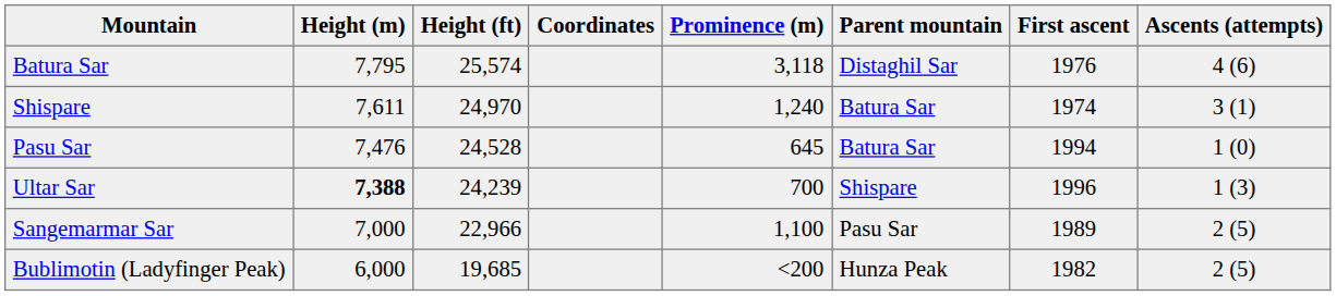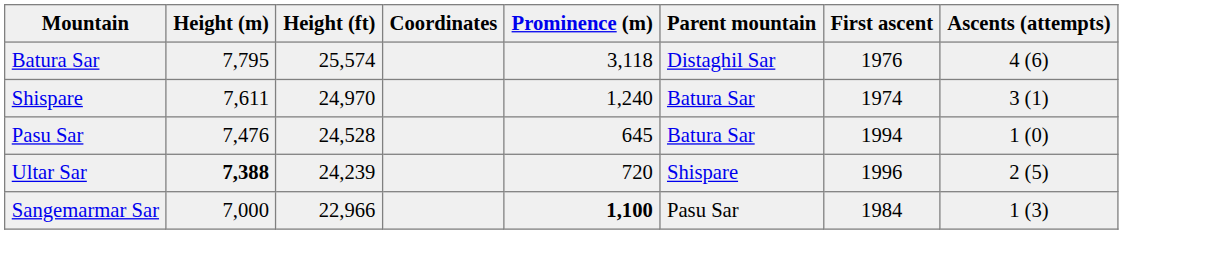 <table border=1 cellspacing=0 cellpadding=5 style="border-collapse: collapse; background:#f0f0f0;">
 <tr>
 <th>Mountain</th>
 <th>Height (m)</th>
 <th>Height (ft)</th>
 <th>Coordinates</th>
 <th><a href='#'>Prominence</a> (m)</th>
 <th>Parent mountain</th>
 <th>First ascent</th>
 <th>Ascents (attempts) </th>
 </tr>
 <tr>
 <td><a href='#'>Batura Sar</a> </td>
 <td align=right>7,795</td>
 <td align=right>25,574</td>
 <td></td>
 <td align=right>3,118</td>
 <td><a href='#'>Distaghil Sar</a></td>
 <td align=middle>1976</td>
 <td align=middle>4 (6)</td>
 </tr>
 <tr>
 <td><a href='#'>Shispare</a></td>
 <td align=right>7,611</td>
 <td align=right>24,970</td>
 <td></td>
 <td align=right>1,240</td>
 <td><a href='#'>Batura Sar</a></td>
 <td align=middle>1974</td>
 <td align=middle>3 (1)</td>
 </tr>
 <tr>
 <td><a href='#'>Pasu Sar</a></td>
 <td align=right>7,476</td>
 <td align=right>24,528</td>
 <td></td>
 <td align=right>645</td>
 <td><a href='#'>Batura Sar</a></td>
 <td align=middle>1994</td>
 <td align=middle>1 (0)</td>
 </tr>
 <tr>
 <td><a href='#'>Ultar Sar</a> </td>
 <td align=right><strong>7,388</strong></td>
 <td align=right>24,239</td>
 <td></td>
-<td align=right>700</td>
+<td align=right>720</td>
 <td><a href='#'>Shispare</a></td>
 <td align=middle>1996</td>
-<td align=middle>1 (3)</td>
+<td align=middle>2 (5)</td>
 </tr>
 <tr>
 <td><a href='#'>Sangemarmar Sar</a> </td>
 <td align=right>7,000 </td>
 <td align=right>22,966</td>
 <td></td>
-<td align=right>1,100</td>
+<td align=right><strong>1,100</strong></td>
 <td>Pasu Sar</td>
-<td align=middle>1989</td>
-<td align=middle>2 (5)</td>
-</tr>
-<tr>
-<td><a href='#'>Bublimotin</a> (Ladyfinger Peak)</td>
-<td align=right>6,000 </td>
-<td align=right>19,685</td>
-<td></td>
-<td align=right><200</td>
-<td>Hunza Peak</td>
-<td align=middle>1982</td>
-<td align=middle>2 (5)</td>
+<td align=middle>1984</td>
+<td align=middle>1 (3)</td>
 </tr>
 </table>
